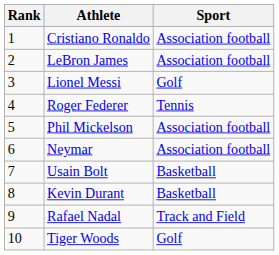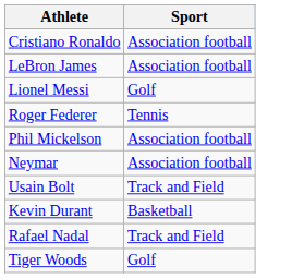 <table class="wikitable plainrowheaders">
 <tr style="background:#9cf;">
-<th>Rank</th>
 <th>Athlete</th>
 <th>Sport</th>
 </tr>
 <tr>
-<td>1</td>
 <td> <a href='#'>Cristiano Ronaldo</a></td>
 <td><a href='#'>Association football</a></td>
 </tr>
 <tr>
-<td>2</td>
 <td> <a href='#'>LeBron James</a></td>
 <td><a href='#'>Association football</a></td>
 </tr>
 <tr>
-<td>3</td>
 <td> <a href='#'>Lionel Messi</a></td>
 <td><a href='#'>Golf</a></td>
 </tr>
 <tr>
-<td>4</td>
 <td> <a href='#'>Roger Federer</a></td>
 <td><a href='#'>Tennis</a></td>
 </tr>
 <tr>
-<td>5</td>
 <td> <a href='#'>Phil Mickelson</a></td>
 <td><a href='#'>Association football</a></td>
 </tr>
 <tr>
-<td>6</td>
 <td> <a href='#'>Neymar</a></td>
 <td><a href='#'>Association football</a></td>
 </tr>
 <tr>
-<td>7</td>
 <td> <a href='#'>Usain Bolt</a></td>
-<td><a href='#'>Basketball</a></td>
+<td><a href='#'>Track and Field</a></td>
 </tr>
 <tr>
-<td>8</td>
 <td> <a href='#'>Kevin Durant</a></td>
 <td><a href='#'>Basketball</a></td>
 </tr>
 <tr>
-<td>9</td>
 <td> <a href='#'>Rafael Nadal</a></td>
 <td><a href='#'>Track and Field</a></td>
 </tr>
 <tr>
-<td>10</td>
 <td> <a href='#'>Tiger Woods</a></td>
 <td><a href='#'>Golf</a></td>
 </tr>
 </table>
